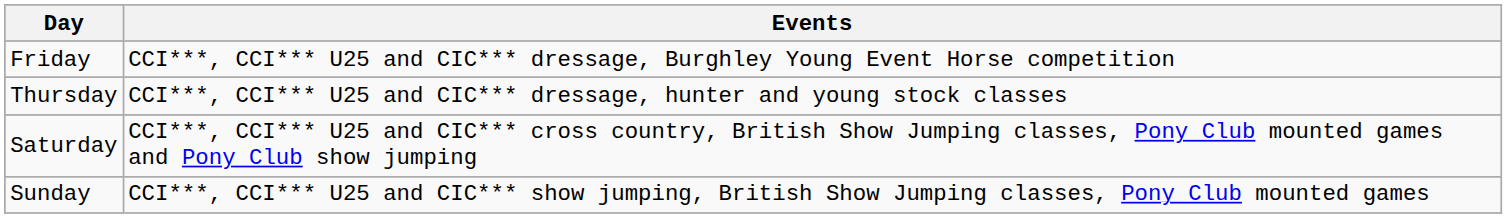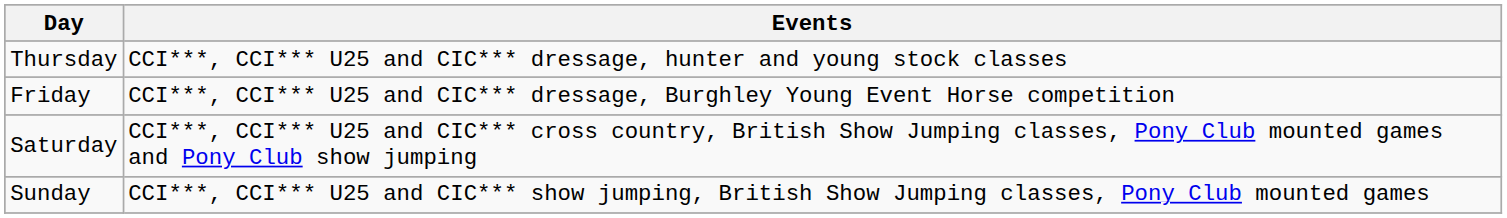 <table class="wikitable">
 <tr>
 <th>Day</th>
 <th>Events</th>
 </tr>
 <tr>
+<td>Thursday</td>
+<td>CCI***, CCI*** U25 and CIC*** dressage, hunter and young stock classes</td>
+</tr>
+<tr>
 <td>Friday</td>
 <td>CCI***, CCI*** U25 and CIC*** dressage, Burghley Young Event Horse competition</td>
-</tr>
-<tr>
-<td>Thursday</td>
-<td>CCI***, CCI*** U25 and CIC*** dressage, hunter and young stock classes</td>
 </tr>
 <tr>
 <td>Saturday</td>
 <td>CCI***, CCI*** U25 and CIC*** cross country, British Show Jumping classes, <a href='#'>Pony Club</a> mounted games and <a href='#'>Pony Club</a> show jumping</td>
 </tr>
 <tr>
 <td>Sunday</td>
 <td>CCI***, CCI*** U25 and CIC*** show jumping, British Show Jumping classes, <a href='#'>Pony Club</a> mounted games</td>
 </tr>
 </table>
